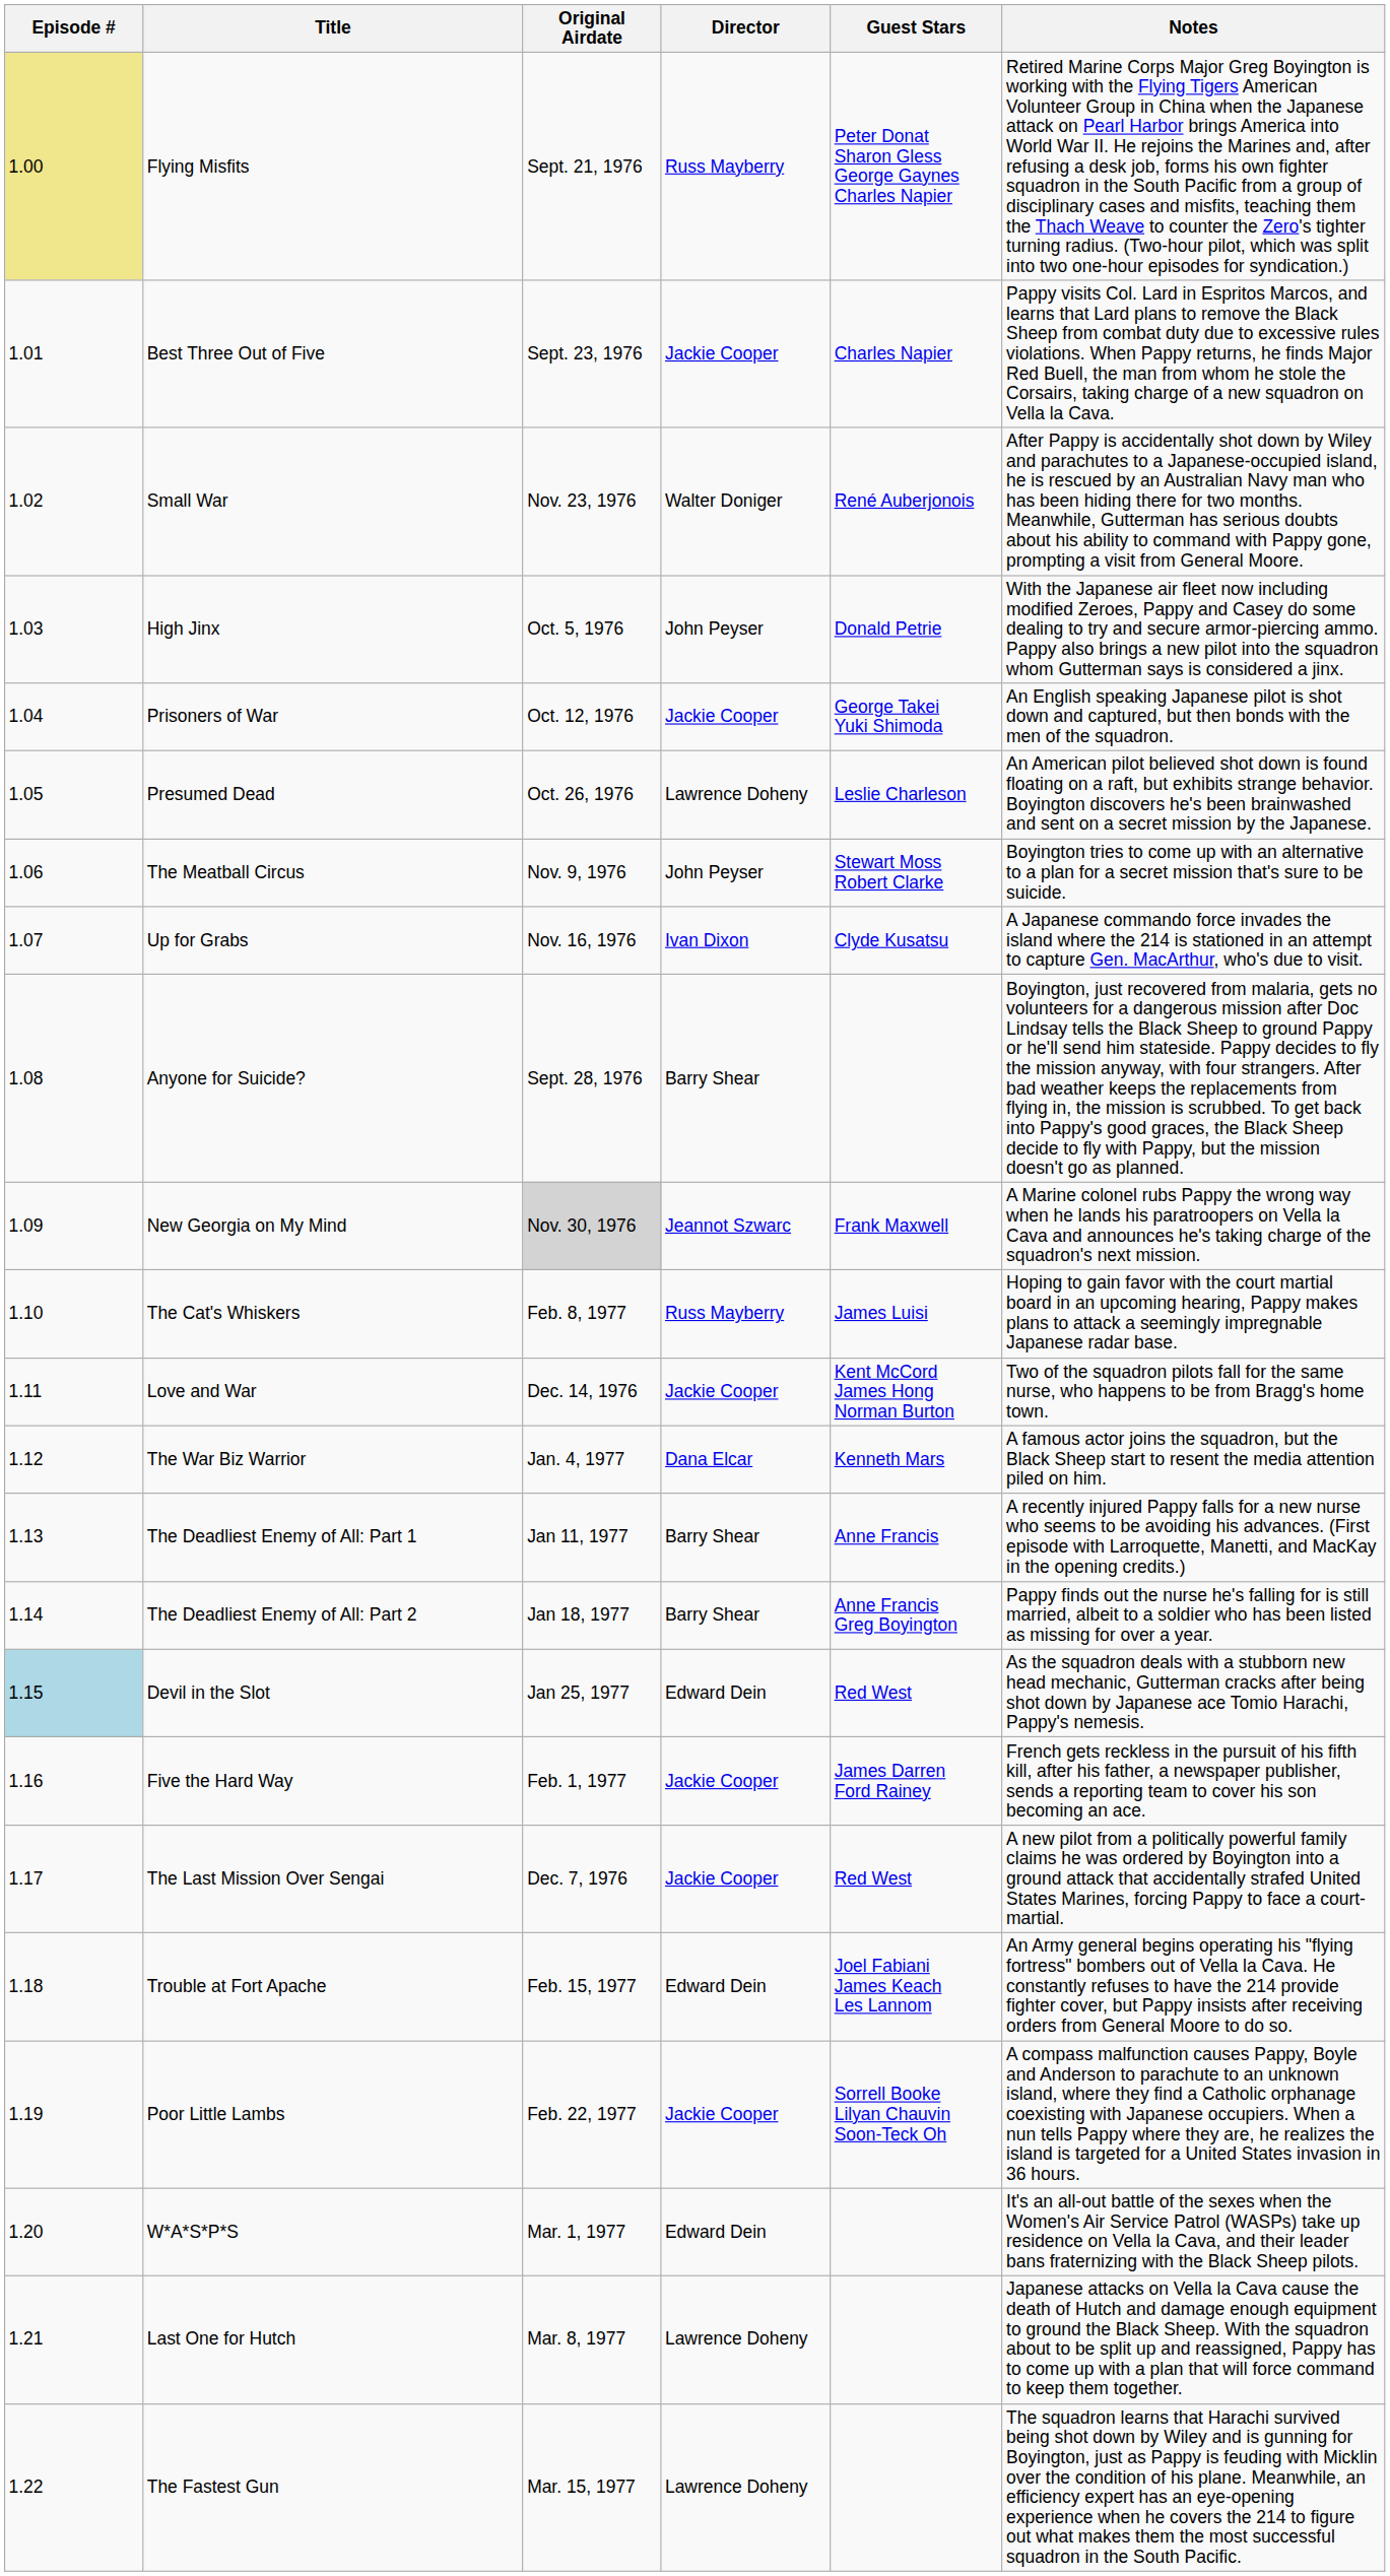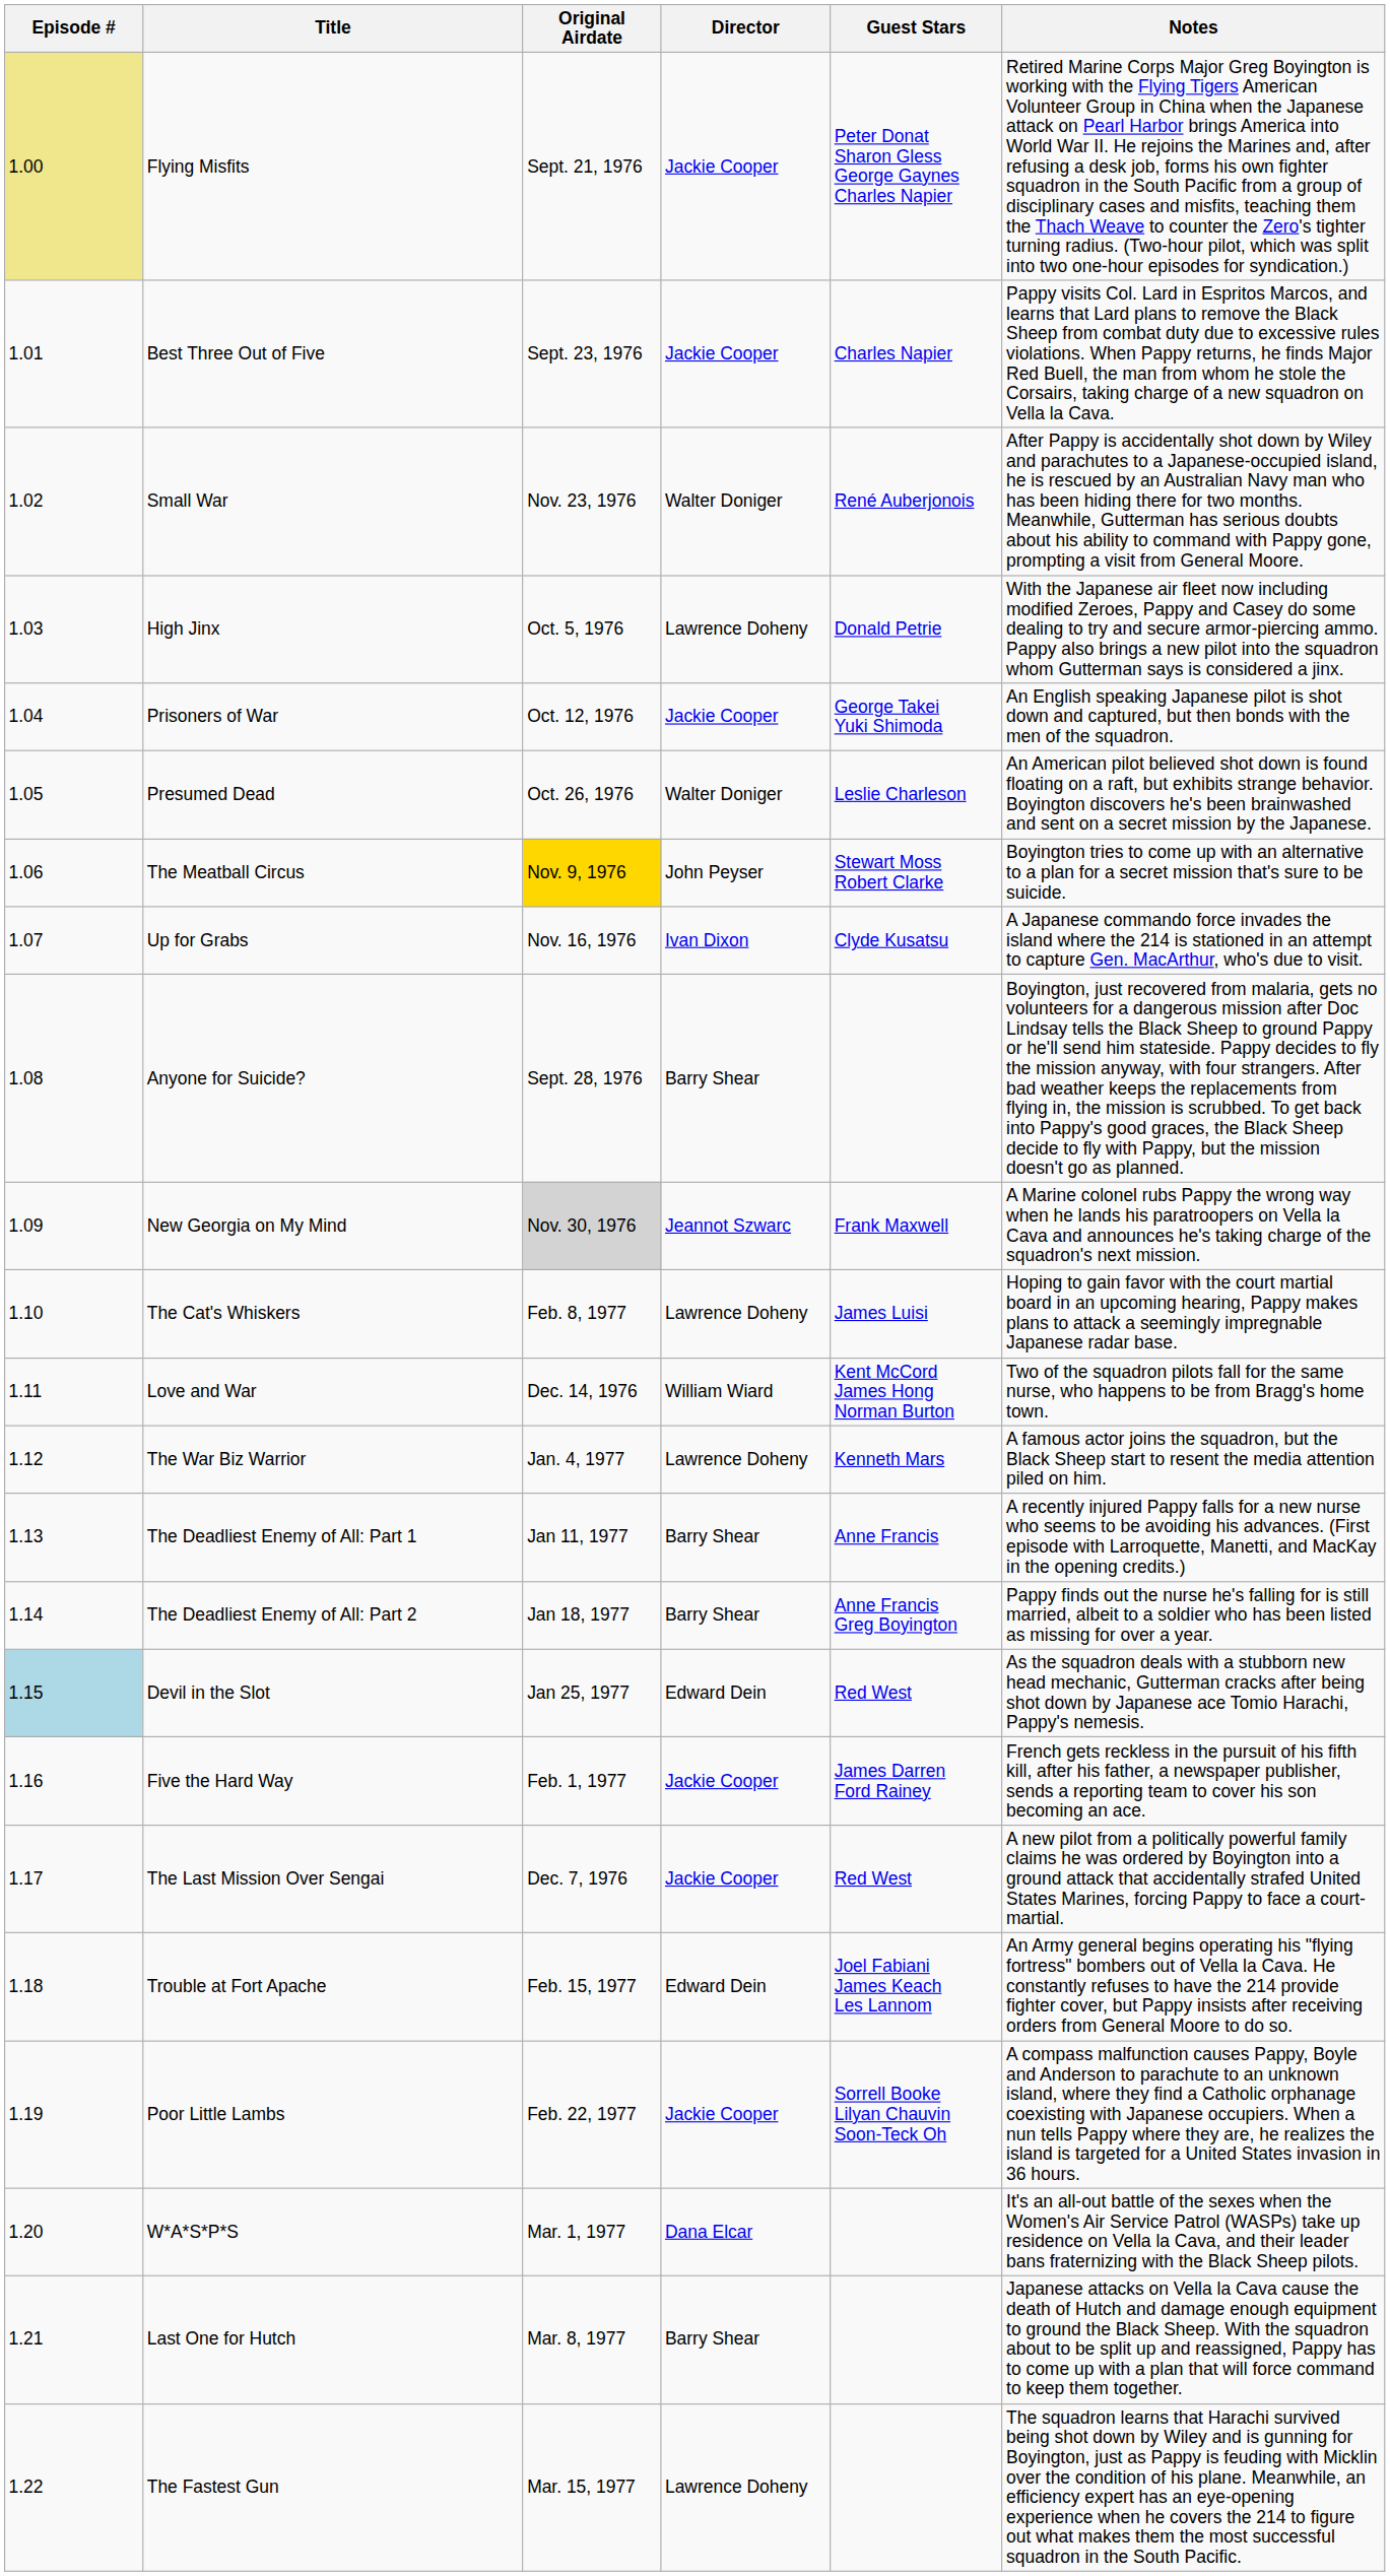 <table class="wikitable">
 <tr>
 <th style="width:8em;">Episode #</th>
 <th style="width:24em;">Title</th>
 <th style="width:8em;">Original Airdate</th>
 <th style="width:10em;">Director</th>
 <th style="width:10em;">Guest Stars</th>
 <th style="width:24em;">Notes</th>
 </tr>
 <tr>
 <td style="background: khaki;">1.00</td>
 <td>Flying Misfits</td>
 <td>Sept. 21, 1976</td>
-<td><a href='#'>Russ Mayberry</a></td>
+<td><a href='#'>Jackie Cooper</a></td>
 <td><a href='#'>Peter Donat</a><br><a href='#'>Sharon Gless</a><br><a href='#'>George Gaynes</a><br><a href='#'>Charles Napier</a></td>
 <td>Retired Marine Corps Major Greg Boyington is working with the <a href='#'>Flying Tigers</a> American Volunteer Group in China when the Japanese attack on <a href='#'>Pearl Harbor</a> brings America into World War II. He rejoins the Marines and, after refusing a desk job, forms his own fighter squadron in the South Pacific from a group of disciplinary cases and misfits, teaching them the <a href='#'>Thach Weave</a> to counter the <a href='#'>Zero</a>'s tighter turning radius. (Two-hour pilot, which was split into two one-hour episodes for syndication.)</td>
 </tr>
 <tr>
 <td>1.01</td>
 <td>Best Three Out of Five</td>
 <td>Sept. 23, 1976</td>
 <td><a href='#'>Jackie Cooper</a></td>
 <td><a href='#'>Charles Napier</a></td>
 <td>Pappy visits Col. Lard in Espritos Marcos, and learns that Lard plans to remove the Black Sheep from combat duty due to excessive rules violations. When Pappy returns, he finds Major Red Buell, the man from whom he stole the Corsairs, taking charge of a new squadron on Vella la Cava.</td>
 </tr>
 <tr>
 <td>1.02</td>
 <td>Small War</td>
 <td>Nov. 23, 1976</td>
 <td>Walter Doniger</td>
 <td><a href='#'>René Auberjonois</a></td>
 <td>After Pappy is accidentally shot down by Wiley and parachutes to a Japanese-occupied island, he is rescued by an Australian Navy man who has been hiding there for two months. Meanwhile, Gutterman has serious doubts about his ability to command with Pappy gone, prompting a visit from General Moore.</td>
 </tr>
 <tr>
 <td>1.03</td>
 <td>High Jinx</td>
 <td>Oct. 5, 1976</td>
-<td>John Peyser</td>
+<td>Lawrence Doheny</td>
 <td><a href='#'>Donald Petrie</a></td>
 <td>With the Japanese air fleet now including modified Zeroes, Pappy and Casey do some dealing to try and secure armor-piercing ammo. Pappy also brings a new pilot into the squadron whom Gutterman says is considered a jinx.</td>
 </tr>
 <tr>
 <td>1.04</td>
 <td>Prisoners of War</td>
 <td>Oct. 12, 1976</td>
 <td><a href='#'>Jackie Cooper</a></td>
 <td><a href='#'>George Takei</a><br><a href='#'>Yuki Shimoda</a></td>
 <td>An English speaking Japanese pilot is shot down and captured, but then bonds with the men of the squadron.</td>
 </tr>
 <tr>
 <td>1.05</td>
 <td>Presumed Dead</td>
 <td>Oct. 26, 1976</td>
-<td>Lawrence Doheny</td>
+<td>Walter Doniger</td>
 <td><a href='#'>Leslie Charleson</a></td>
 <td>An American pilot believed shot down is found floating on a raft, but exhibits strange behavior. Boyington discovers he's been brainwashed and sent on a secret mission by the Japanese.</td>
 </tr>
 <tr>
 <td>1.06</td>
 <td>The Meatball Circus</td>
-<td>Nov. 9, 1976</td>
+<td style="background: gold;">Nov. 9, 1976</td>
 <td>John Peyser</td>
 <td><a href='#'>Stewart Moss</a><br><a href='#'>Robert Clarke</a></td>
 <td>Boyington tries to come up with an alternative to a plan for a secret mission that's sure to be suicide.</td>
 </tr>
 <tr>
 <td>1.07</td>
 <td>Up for Grabs</td>
 <td>Nov. 16, 1976</td>
 <td><a href='#'>Ivan Dixon</a></td>
 <td><a href='#'>Clyde Kusatsu</a></td>
 <td>A Japanese commando force invades the island where the 214 is stationed in  an attempt to capture <a href='#'>Gen. MacArthur</a>, who's due to visit.</td>
 </tr>
 <tr>
 <td>1.08</td>
 <td>Anyone for Suicide?</td>
 <td>Sept. 28, 1976</td>
 <td>Barry Shear</td>
 <td></td>
 <td>Boyington, just recovered from malaria, gets no volunteers for a dangerous mission after Doc Lindsay tells the Black Sheep to ground Pappy or he'll send him stateside. Pappy decides to fly the mission anyway, with four strangers. After bad weather keeps the replacements from flying in, the mission is scrubbed. To get back into Pappy's good graces, the Black Sheep decide to fly with Pappy, but the mission doesn't go as planned.</td>
 </tr>
 <tr>
 <td>1.09</td>
 <td>New Georgia on My Mind</td>
 <td style="background: lightgrey;">Nov. 30, 1976</td>
 <td><a href='#'>Jeannot Szwarc</a></td>
 <td><a href='#'>Frank Maxwell</a></td>
 <td>A Marine colonel rubs Pappy the wrong way when he lands his paratroopers on Vella la Cava and announces he's taking charge of the squadron's next mission.</td>
 </tr>
 <tr>
 <td>1.10</td>
 <td>The Cat's Whiskers</td>
 <td>Feb. 8, 1977</td>
-<td><a href='#'>Russ Mayberry</a></td>
+<td>Lawrence Doheny</td>
 <td><a href='#'>James Luisi</a></td>
 <td>Hoping to gain favor with the court martial board in an upcoming hearing, Pappy makes plans to attack a seemingly impregnable Japanese radar base.</td>
 </tr>
 <tr>
 <td>1.11</td>
 <td>Love and War</td>
 <td>Dec. 14, 1976</td>
-<td><a href='#'>Jackie Cooper</a></td>
+<td>William Wiard</td>
 <td><a href='#'>Kent McCord</a><br><a href='#'>James Hong</a><br><a href='#'>Norman Burton</a></td>
 <td>Two of the squadron pilots fall for the same nurse, who happens to be from Bragg's home town.</td>
 </tr>
 <tr>
 <td>1.12</td>
 <td>The War Biz Warrior</td>
 <td>Jan. 4, 1977</td>
-<td><a href='#'>Dana Elcar</a></td>
+<td>Lawrence Doheny</td>
 <td><a href='#'>Kenneth Mars</a></td>
 <td>A famous actor joins the squadron, but the Black Sheep start to resent the media attention piled on him.</td>
 </tr>
 <tr>
 <td>1.13</td>
 <td>The Deadliest Enemy of All: Part 1</td>
 <td>Jan 11, 1977</td>
 <td>Barry Shear</td>
 <td><a href='#'>Anne Francis</a></td>
 <td>A recently injured Pappy falls for a new nurse who seems to be avoiding his advances. (First episode with Larroquette, Manetti, and MacKay in the opening credits.)</td>
 </tr>
 <tr>
 <td>1.14</td>
 <td>The Deadliest Enemy of All: Part 2</td>
 <td>Jan 18, 1977</td>
 <td>Barry Shear</td>
 <td><a href='#'>Anne Francis</a><br><a href='#'>Greg Boyington</a></td>
 <td>Pappy finds out the nurse he's falling for is still married, albeit to a soldier who has been listed as missing for over a year.</td>
 </tr>
 <tr>
 <td style="background: lightblue;">1.15</td>
 <td>Devil in the Slot</td>
 <td>Jan 25, 1977</td>
 <td>Edward Dein</td>
 <td><a href='#'>Red West</a></td>
 <td>As the squadron deals with a stubborn new head mechanic, Gutterman cracks after being shot down by Japanese ace Tomio Harachi, Pappy's nemesis.</td>
 </tr>
 <tr>
 <td>1.16</td>
 <td>Five the Hard Way</td>
 <td>Feb. 1, 1977</td>
 <td><a href='#'>Jackie Cooper</a></td>
 <td><a href='#'>James Darren</a><br><a href='#'>Ford Rainey</a></td>
 <td>French gets reckless in the pursuit of his fifth kill, after his father, a newspaper publisher, sends a reporting team to cover his son becoming an ace.</td>
 </tr>
 <tr>
 <td>1.17</td>
 <td>The Last Mission Over Sengai</td>
 <td>Dec. 7, 1976</td>
 <td><a href='#'>Jackie Cooper</a></td>
 <td><a href='#'>Red West</a></td>
 <td>A new pilot from a politically powerful family claims he was ordered by Boyington into a ground attack that accidentally strafed United States Marines, forcing Pappy to face a court-martial.</td>
 </tr>
 <tr>
 <td>1.18</td>
 <td>Trouble at Fort Apache</td>
 <td>Feb. 15, 1977</td>
 <td>Edward Dein</td>
 <td><a href='#'>Joel Fabiani</a><br><a href='#'>James Keach</a><br><a href='#'>Les Lannom</a></td>
 <td>An Army general begins operating his "flying fortress" bombers out of Vella la Cava. He constantly refuses to have the 214 provide fighter cover, but Pappy insists after receiving orders from General Moore to do so.</td>
 </tr>
 <tr>
 <td>1.19</td>
 <td>Poor Little Lambs</td>
 <td>Feb. 22, 1977</td>
 <td><a href='#'>Jackie Cooper</a></td>
 <td><a href='#'>Sorrell Booke</a><br><a href='#'>Lilyan Chauvin</a><br><a href='#'>Soon-Teck Oh</a></td>
 <td>A compass malfunction causes Pappy, Boyle and Anderson to parachute to an unknown island, where they find a Catholic orphanage coexisting with Japanese occupiers. When a nun tells Pappy where they are, he realizes the island is targeted for a United States invasion in 36 hours.</td>
 </tr>
 <tr>
 <td>1.20</td>
 <td>W*A*S*P*S</td>
 <td>Mar. 1, 1977</td>
-<td>Edward Dein</td>
+<td><a href='#'>Dana Elcar</a></td>
 <td></td>
 <td>It's an all-out battle of the sexes when the Women's Air Service Patrol (WASPs) take up residence on Vella la Cava, and their leader bans fraternizing with the Black Sheep pilots.</td>
 </tr>
 <tr>
 <td>1.21</td>
 <td>Last One for Hutch</td>
 <td>Mar. 8, 1977</td>
-<td>Lawrence Doheny</td>
+<td>Barry Shear</td>
 <td></td>
 <td>Japanese attacks on Vella la Cava cause the death of Hutch and damage enough equipment to ground the Black Sheep. With the squadron about to be split up and reassigned, Pappy has to come up with a plan that will force command to keep them together.</td>
 </tr>
 <tr>
 <td>1.22</td>
 <td>The Fastest Gun</td>
 <td>Mar. 15, 1977</td>
 <td>Lawrence Doheny</td>
 <td></td>
 <td>The squadron learns that Harachi survived being shot down by Wiley and is gunning for Boyington, just as Pappy is feuding with Micklin over the condition of his plane. Meanwhile, an efficiency expert has an eye-opening experience when he covers the 214 to figure out what makes them the most successful squadron in the South Pacific.</td>
 </tr>
 </table>
